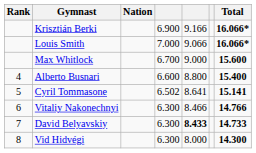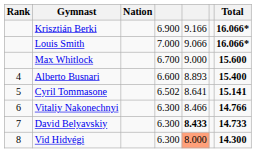 <table class="wikitable sortable" style="text-align:center;">
 <tr>
 <th>Rank</th>
 <th>Gymnast</th>
 <th>Nation</th>
 <th></th>
 <th></th>
 <th></th>
 <th>Total</th>
 </tr>
 <tr>
 <td></td>
 <td style="text-align:left;"><a href='#'>Krisztián Berki</a></td>
 <td style="text-align:left;"></td>
 <td>6.900</td>
 <td>9.166</td>
 <td></td>
 <td><strong>16.066*</strong></td>
 </tr>
 <tr>
 <td></td>
 <td style="text-align:left;"><a href='#'>Louis Smith</a></td>
 <td style="text-align:left;"></td>
 <td>7.000</td>
 <td>9.066</td>
 <td></td>
 <td><strong>16.066*</strong></td>
 </tr>
 <tr>
 <td></td>
 <td style="text-align:left;"><a href='#'>Max Whitlock</a></td>
 <td style="text-align:left;"></td>
 <td>6.700</td>
 <td>9.000</td>
 <td></td>
 <td><strong>15.600</strong></td>
 </tr>
 <tr>
 <td>4</td>
 <td style="text-align:left;"><a href='#'>Alberto Busnari</a></td>
 <td style="text-align:left;"></td>
 <td>6.600</td>
-<td>8.800</td>
+<td>8.893</td>
 <td></td>
 <td><strong>15.400</strong></td>
 </tr>
 <tr>
 <td>5</td>
 <td style="text-align:left;"><a href='#'>Cyril Tommasone</a></td>
 <td style="text-align:left;"></td>
 <td>6.502</td>
 <td>8.641</td>
 <td></td>
 <td><strong>15.141</strong></td>
 </tr>
 <tr>
 <td>6</td>
 <td style="text-align:left;"><a href='#'>Vitaliy Nakonechnyi</a></td>
 <td style="text-align:left;"></td>
 <td>6.300</td>
 <td>8.466</td>
 <td></td>
 <td><strong>14.766</strong></td>
 </tr>
 <tr>
 <td>7</td>
 <td style="text-align:left;"><a href='#'>David Belyavskiy</a></td>
 <td style="text-align:left;"></td>
 <td>6.300</td>
 <td><strong>8.433</strong></td>
 <td></td>
 <td><strong>14.733</strong></td>
 </tr>
 <tr>
 <td>8</td>
 <td style="text-align:left;"><a href='#'>Vid Hidvégi</a></td>
 <td style="text-align:left;"></td>
 <td>6.300</td>
-<td>8.000</td>
+<td style="background: lightsalmon;">8.000</td>
 <td></td>
 <td><strong>14.300</strong></td>
 </tr>
 </table>
